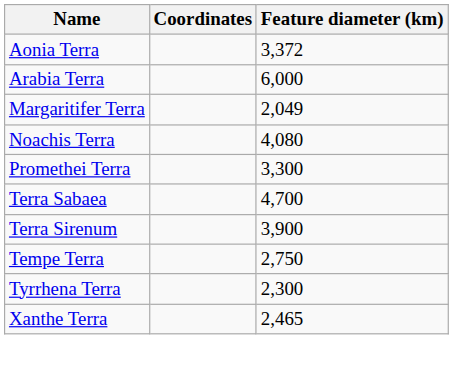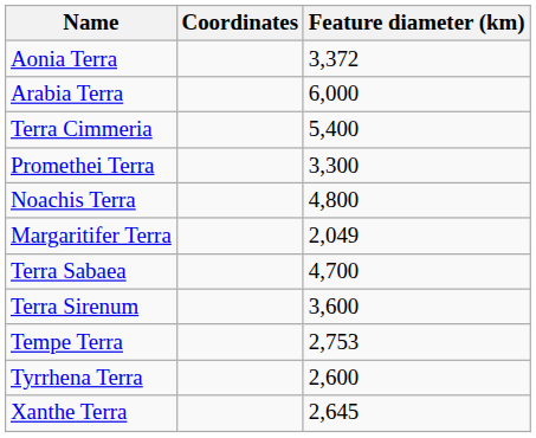 <table class="wikitable sortable">
 <tr>
 <th>Name</th>
 <th>Coordinates</th>
 <th>Feature diameter (km)</th>
 </tr>
 <tr>
 <td><a href='#'>Aonia Terra</a></td>
 <td></td>
 <td>3,372</td>
 </tr>
 <tr>
 <td><a href='#'>Arabia Terra</a></td>
 <td></td>
 <td>6,000</td>
 </tr>
 <tr>
-<td><a href='#'>Margaritifer Terra</a></td>
+<td><a href='#'>Terra Cimmeria</a></td>
 <td></td>
-<td>2,049</td>
-</tr>
-<tr>
-<td><a href='#'>Noachis Terra</a></td>
-<td></td>
-<td>4,080</td>
+<td>5,400</td>
 </tr>
 <tr>
 <td><a href='#'>Promethei Terra</a></td>
 <td></td>
 <td>3,300</td>
+</tr>
+<tr>
+<td><a href='#'>Noachis Terra</a></td>
+<td></td>
+<td>4,800</td>
+</tr>
+<tr>
+<td><a href='#'>Margaritifer Terra</a></td>
+<td></td>
+<td>2,049</td>
 </tr>
 <tr>
 <td><a href='#'>Terra Sabaea</a></td>
 <td></td>
 <td>4,700</td>
 </tr>
 <tr>
 <td><a href='#'>Terra Sirenum</a></td>
 <td></td>
-<td>3,900</td>
+<td>3,600</td>
 </tr>
 <tr>
 <td><a href='#'>Tempe Terra</a></td>
 <td></td>
-<td>2,750</td>
+<td>2,753</td>
 </tr>
 <tr>
 <td><a href='#'>Tyrrhena Terra</a></td>
 <td></td>
-<td>2,300</td>
+<td>2,600</td>
 </tr>
 <tr>
 <td><a href='#'>Xanthe Terra</a></td>
 <td></td>
-<td>2,465</td>
+<td>2,645</td>
 </tr>
 </table>
